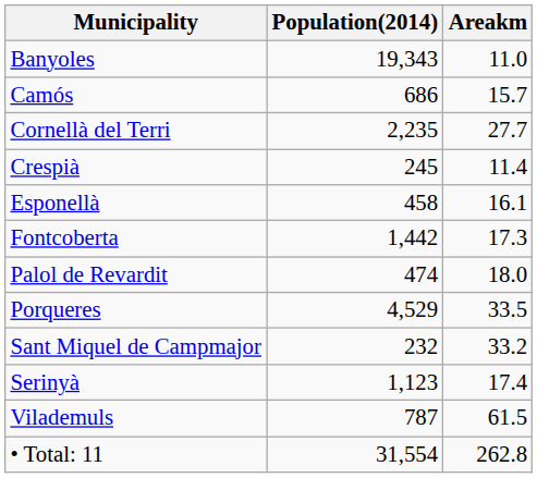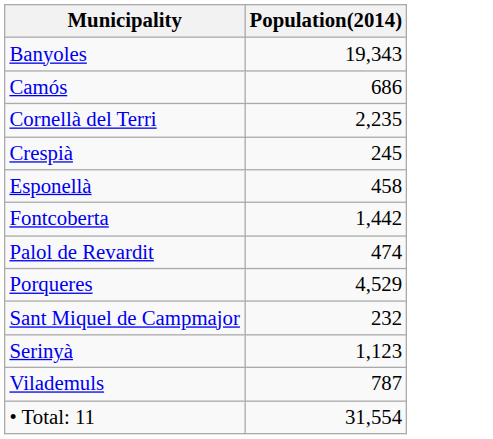 <table class="wikitable sortable">
 <tr>
 <th>Municipality</th>
 <th>Population(2014)</th>
-<th>Areakm</th>
 </tr>
 <tr>
 <td><a href='#'>Banyoles</a></td>
 <td align=right>19,343</td>
-<td align=right>11.0</td>
 </tr>
 <tr>
 <td><a href='#'>Camós</a></td>
 <td align=right>686</td>
-<td align=right>15.7</td>
 </tr>
 <tr>
 <td><a href='#'>Cornellà del Terri</a></td>
 <td align=right>2,235</td>
-<td align=right>27.7</td>
 </tr>
 <tr>
 <td><a href='#'>Crespià</a></td>
 <td align=right>245</td>
-<td align=right>11.4</td>
 </tr>
 <tr>
 <td><a href='#'>Esponellà</a></td>
 <td align=right>458</td>
-<td align=right>16.1</td>
 </tr>
 <tr>
 <td><a href='#'>Fontcoberta</a></td>
 <td align=right>1,442</td>
-<td align=right>17.3</td>
 </tr>
 <tr>
 <td><a href='#'>Palol de Revardit</a></td>
 <td align=right>474</td>
-<td align=right>18.0</td>
 </tr>
 <tr>
 <td><a href='#'>Porqueres</a></td>
 <td align=right>4,529</td>
-<td align=right>33.5</td>
 </tr>
 <tr>
 <td><a href='#'>Sant Miquel de Campmajor</a></td>
 <td align=right>232</td>
-<td align=right>33.2</td>
 </tr>
 <tr>
 <td><a href='#'>Serinyà</a></td>
 <td align=right>1,123</td>
-<td align=right>17.4</td>
 </tr>
 <tr>
 <td><a href='#'>Vilademuls</a></td>
 <td align=right>787</td>
-<td align=right>61.5</td>
 </tr>
 <tr>
 <td>• Total: 11</td>
 <td align=right>31,554</td>
-<td align=right>262.8</td>
 </tr>
 </table>
